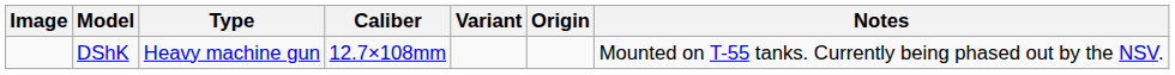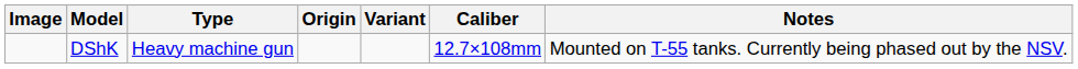 <table class="wikitable">
 <tr>
 <th>Image</th>
 <th>Model</th>
 <th>Type</th>
+<th>Origin</th>
+<th>Variant</th>
 <th>Caliber</th>
-<th>Variant</th>
-<th>Origin</th>
 <th>Notes</th>
 </tr>
 <tr>
 <td></td>
 <td><a href='#'>DShK</a></td>
 <td><a href='#'>Heavy machine gun</a></td>
+<td><br></td>
+<td></td>
 <td><a href='#'>12.7×108mm</a></td>
-<td></td>
-<td><br></td>
 <td>Mounted on <a href='#'>T-55</a> tanks. Currently being phased out by the <a href='#'>NSV</a>.</td>
 </tr>
 </table>
